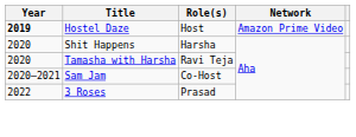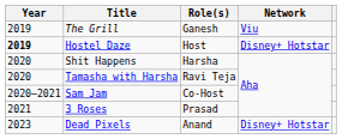 <table class="wikitable sortable">
 <tr>
 <th>Year</th>
 <th>Title</th>
 <th>Role(s)</th>
 <th>Network</th>
 <th scope="col" class="unsortable"></th>
 </tr>
 <tr>
+<td>2019</td>
+<td><em>The Grill</em></td>
+<td>Ganesh</td>
+<td><a href='#'>Viu</a></td>
+<td><em></td>
+</tr>
+<tr>
 <td><strong>2019</strong></td>
 <td></em><a href='#'>Hostel Daze</a><em></td>
 <td>Host</td>
-<td><a href='#'>Amazon Prime Video</a></td>
+<td><a href='#'>Disney+ Hotstar</a></td>
 <td></td>
 </tr>
 <tr>
 <td>2020</td>
 <td></em>Shit Happens<em></td>
 <td>Harsha</td>
 <td rowspan="4"><a href='#'>Aha</a></td>
 <td></td>
 </tr>
 <tr>
 <td>2020</td>
 <td></em><a href='#'>Tamasha with Harsha</a><em></td>
 <td>Ravi Teja</td>
 <td></td>
 </tr>
 <tr>
 <td>2020–2021</td>
 <td></em><a href='#'>Sam Jam</a><em></td>
 <td>Co-Host</td>
 <td></td>
 </tr>
 <tr>
-<td>2022</td>
+<td>2021</td>
 <td><a href='#'></em>3 Roses<em></a></td>
 <td>Prasad</td>
 <td></td>
 </tr>
+<tr>
+<td>2023</td>
+<td></em><a href='#'>Dead Pixels</a><em></td>
+<td>Anand</td>
+<td><a href='#'>Disney+ Hotstar</a></td>
+<td></td>
+</tr>
 </table>
